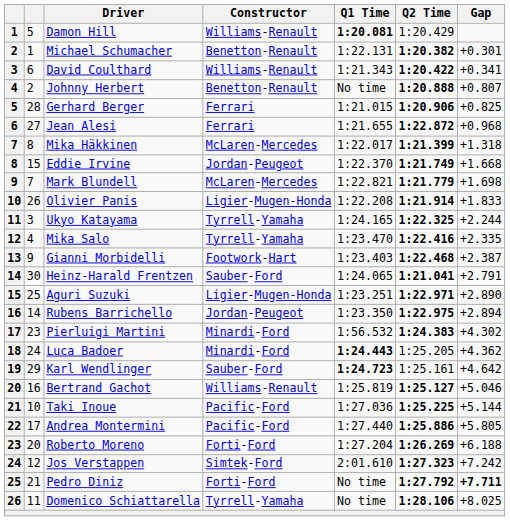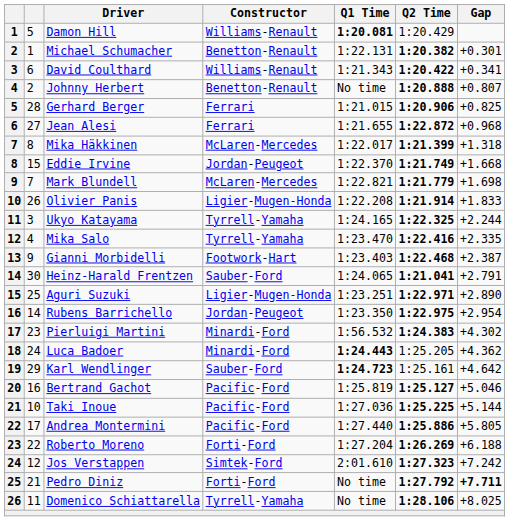 <table class="wikitable sortable" style="font-size: 95%;">
 <tr>
 <th scope="col"></th>
 <th scope="col"></th>
 <th scope="col">Driver</th>
 <th scope="col">Constructor</th>
 <th scope="col">Q1 Time</th>
 <th scope="col">Q2 Time</th>
 <th scope="col">Gap</th>
 </tr>
 <tr>
 <th scope="row">1</th>
 <td>5</td>
 <td data-sort-value="hil"> <a href='#'>Damon Hill</a></td>
 <td><a href='#'>Williams</a>-<a href='#'>Renault</a></td>
 <td><strong>1:20.081</strong></td>
 <td>1:20.429</td>
 <td></td>
 </tr>
 <tr>
 <th scope="row">2</th>
 <td>1</td>
 <td data-sort-value="schu"> <a href='#'>Michael Schumacher</a></td>
 <td><a href='#'>Benetton</a>-<a href='#'>Renault</a></td>
 <td>1:22.131</td>
 <td><strong>1:20.382</strong></td>
 <td>+0.301</td>
 </tr>
 <tr>
 <th scope="row">3</th>
 <td>6</td>
 <td data-sort-value="cou"> <a href='#'>David Coulthard</a></td>
 <td><a href='#'>Williams</a>-<a href='#'>Renault</a></td>
 <td>1:21.343</td>
 <td><strong>1:20.422</strong></td>
 <td>+0.341</td>
 </tr>
 <tr>
 <th scope="row">4</th>
 <td>2</td>
 <td data-sort-value="her"> <a href='#'>Johnny Herbert</a></td>
 <td><a href='#'>Benetton</a>-<a href='#'>Renault</a></td>
 <td>No time</td>
 <td><strong>1:20.888</strong></td>
 <td>+0.807</td>
 </tr>
 <tr>
 <th scope="row">5</th>
 <td>28</td>
 <td data-sort-value="ber"> <a href='#'>Gerhard Berger</a></td>
 <td><a href='#'>Ferrari</a></td>
 <td>1:21.015</td>
 <td><strong>1:20.906</strong></td>
 <td>+0.825</td>
 </tr>
 <tr>
 <th scope="row">6</th>
 <td>27</td>
 <td data-sort-value="ale"> <a href='#'>Jean Alesi</a></td>
 <td><a href='#'>Ferrari</a></td>
 <td>1:21.655</td>
 <td><strong>1:22.872</strong></td>
 <td>+0.968</td>
 </tr>
 <tr>
 <th scope="row">7</th>
 <td>8</td>
 <td data-sort-value="hak"> <a href='#'>Mika Häkkinen</a></td>
 <td><a href='#'>McLaren</a>-<a href='#'>Mercedes</a></td>
 <td>1:22.017</td>
 <td><strong>1:21.399</strong></td>
 <td>+1.318</td>
 </tr>
 <tr>
 <th scope="row">8</th>
 <td>15</td>
 <td data-sort-value="irv"> <a href='#'>Eddie Irvine</a></td>
 <td><a href='#'>Jordan</a>-<a href='#'>Peugeot</a></td>
 <td>1:22.370</td>
 <td><strong>1:21.749</strong></td>
 <td>+1.668</td>
 </tr>
 <tr>
 <th scope="row">9</th>
 <td>7</td>
 <td data-sort-value="blu"> <a href='#'>Mark Blundell</a></td>
 <td><a href='#'>McLaren</a>-<a href='#'>Mercedes</a></td>
 <td>1:22.821</td>
 <td><strong>1:21.779</strong></td>
 <td>+1.698</td>
 </tr>
 <tr>
 <th scope="row">10</th>
 <td>26</td>
 <td data-sort-value="pan"> <a href='#'>Olivier Panis</a></td>
 <td><a href='#'>Ligier</a>-<a href='#'>Mugen-Honda</a></td>
 <td>1:22.208</td>
 <td><strong>1:21.914</strong></td>
 <td>+1.833</td>
 </tr>
 <tr>
 <th scope="row">11</th>
 <td>3</td>
 <td data-sort-value="kat"> <a href='#'>Ukyo Katayama</a></td>
 <td><a href='#'>Tyrrell</a>-<a href='#'>Yamaha</a></td>
 <td>1:24.165</td>
 <td><strong>1:22.325</strong></td>
 <td>+2.244</td>
 </tr>
 <tr>
 <th scope="row">12</th>
 <td>4</td>
 <td data-sort-value="sal"> <a href='#'>Mika Salo</a></td>
 <td><a href='#'>Tyrrell</a>-<a href='#'>Yamaha</a></td>
 <td>1:23.470</td>
 <td><strong>1:22.416</strong></td>
 <td>+2.335</td>
 </tr>
 <tr>
 <th scope="row">13</th>
 <td>9</td>
 <td data-sort-value="mor"> <a href='#'>Gianni Morbidelli</a></td>
 <td><a href='#'>Footwork</a>-<a href='#'>Hart</a></td>
 <td>1:23.403</td>
 <td><strong>1:22.468</strong></td>
 <td>+2.387</td>
 </tr>
 <tr>
 <th scope="row">14</th>
 <td>30</td>
 <td data-sort-value="hil"> <a href='#'>Heinz-Harald Frentzen</a></td>
 <td><a href='#'>Sauber</a>-<a href='#'>Ford</a></td>
 <td>1:24.065</td>
 <td><strong>1:21.041</strong></td>
 <td>+2.791</td>
 </tr>
 <tr>
 <th scope="row">15</th>
 <td>25</td>
 <td data-sort-value="suz"> <a href='#'>Aguri Suzuki</a></td>
 <td><a href='#'>Ligier</a>-<a href='#'>Mugen-Honda</a></td>
 <td>1:23.251</td>
 <td><strong>1:22.971</strong></td>
 <td>+2.890</td>
 </tr>
 <tr>
 <th scope="row">16</th>
 <td>14</td>
 <td data-sort-value="bar"> <a href='#'>Rubens Barrichello</a></td>
 <td><a href='#'>Jordan</a>-<a href='#'>Peugeot</a></td>
 <td>1:23.350</td>
 <td><strong>1:22.975</strong></td>
-<td>+2.894</td>
+<td>+2.954</td>
 </tr>
 <tr>
 <th scope="row">17</th>
 <td>23</td>
 <td data-sort-value="mar"> <a href='#'>Pierluigi Martini</a></td>
 <td><a href='#'>Minardi</a>-<a href='#'>Ford</a></td>
 <td>1:56.532</td>
 <td><strong>1:24.383</strong></td>
 <td>+4.302</td>
 </tr>
 <tr>
 <th scope="row">18</th>
 <td>24</td>
 <td data-sort-value="bad"> <a href='#'>Luca Badoer</a></td>
 <td><a href='#'>Minardi</a>-<a href='#'>Ford</a></td>
 <td><strong>1:24.443</strong></td>
 <td>1:25.205</td>
 <td>+4.362</td>
 </tr>
 <tr>
 <th scope="row">19</th>
 <td>29</td>
 <td data-sort-value="wen"> <a href='#'>Karl Wendlinger</a></td>
 <td><a href='#'>Sauber</a>-<a href='#'>Ford</a></td>
 <td><strong>1:24.723</strong></td>
 <td>1:25.161</td>
 <td>+4.642</td>
 </tr>
 <tr>
 <th scope="row">20</th>
 <td>16</td>
 <td data-sort-value="gac"> <a href='#'>Bertrand Gachot</a></td>
-<td><a href='#'>Williams</a>-<a href='#'>Renault</a></td>
+<td><a href='#'>Pacific</a>-<a href='#'>Ford</a></td>
 <td>1:25.819</td>
 <td><strong>1:25.127</strong></td>
 <td>+5.046</td>
 </tr>
 <tr>
 <th scope="row">21</th>
 <td>10</td>
 <td data-sort-value="ino"> <a href='#'>Taki Inoue</a></td>
 <td><a href='#'>Pacific</a>-<a href='#'>Ford</a></td>
 <td>1:27.036</td>
 <td><strong>1:25.225</strong></td>
 <td>+5.144</td>
 </tr>
 <tr>
 <th scope="row">22</th>
 <td>17</td>
 <td data-sort-value="mon"> <a href='#'>Andrea Montermini</a></td>
 <td><a href='#'>Pacific</a>-<a href='#'>Ford</a></td>
 <td>1:27.440</td>
 <td><strong>1:25.886</strong></td>
 <td>+5.805</td>
 </tr>
 <tr>
 <th scope="row">23</th>
-<td>20</td>
+<td>22</td>
 <td data-sort-value="mor"> <a href='#'>Roberto Moreno</a></td>
 <td><a href='#'>Forti</a>-<a href='#'>Ford</a></td>
 <td>1:27.204</td>
 <td><strong>1:26.269</strong></td>
 <td>+6.188</td>
 </tr>
 <tr>
 <th scope="row">24</th>
 <td>12</td>
 <td data-sort-value="ver"> <a href='#'>Jos Verstappen</a></td>
 <td><a href='#'>Simtek</a>-<a href='#'>Ford</a></td>
 <td>2:01.610</td>
 <td><strong>1:27.323</strong></td>
 <td>+7.242</td>
 </tr>
 <tr>
 <th scope="row">25</th>
 <td>21</td>
 <td data-sort-value="din"> <a href='#'>Pedro Diniz</a></td>
 <td><a href='#'>Forti</a>-<a href='#'>Ford</a></td>
 <td>No time</td>
 <td><strong>1:27.792</strong></td>
 <td><strong>+7.711</strong></td>
 </tr>
 <tr>
 <th scope="row">26</th>
 <td>11</td>
 <td data-sort-value="schi"> <a href='#'>Domenico Schiattarella</a></td>
 <td><a href='#'>Tyrrell</a>-<a href='#'>Yamaha</a></td>
 <td>No time</td>
 <td><strong>1:28.106</strong></td>
 <td>+8.025</td>
 </tr>
 <tr>
 <th colspan="7"></th>
 </tr>
 </table>
